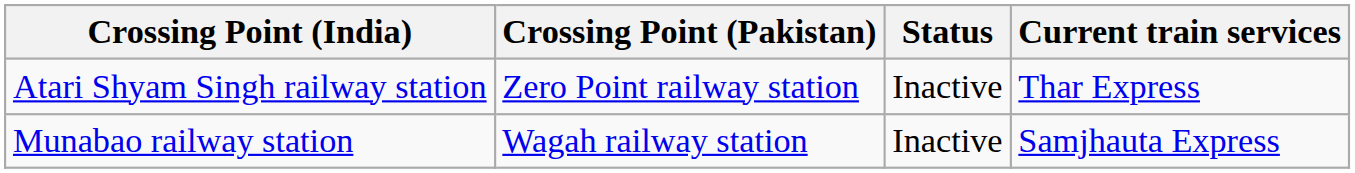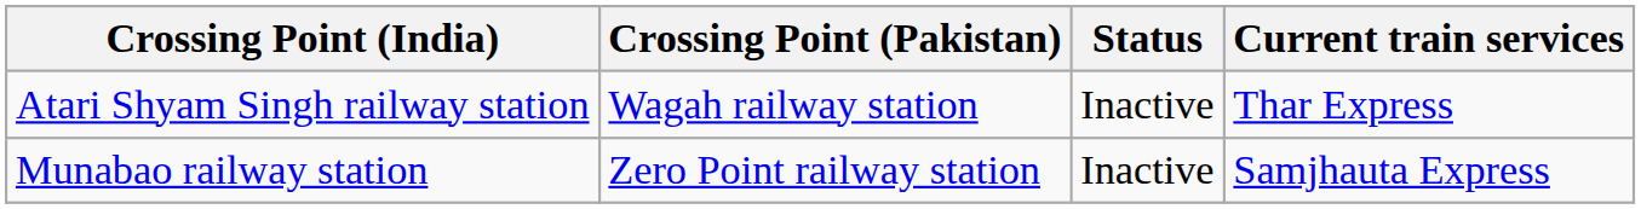 <table class="wikitable sortable">
 <tr>
 <th>Crossing Point (India)</th>
 <th>Crossing Point (Pakistan)</th>
 <th>Status</th>
 <th>Current train services</th>
 </tr>
 <tr>
 <td><a href='#'>Atari Shyam Singh railway station</a></td>
-<td><a href='#'>Zero Point railway station</a></td>
+<td><a href='#'>Wagah railway station</a></td>
 <td>Inactive</td>
 <td><a href='#'>Thar Express</a></td>
 </tr>
 <tr>
 <td><a href='#'>Munabao railway station</a></td>
-<td><a href='#'>Wagah railway station</a></td>
+<td><a href='#'>Zero Point railway station</a></td>
 <td>Inactive</td>
 <td><a href='#'>Samjhauta Express</a></td>
 </tr>
 </table>
